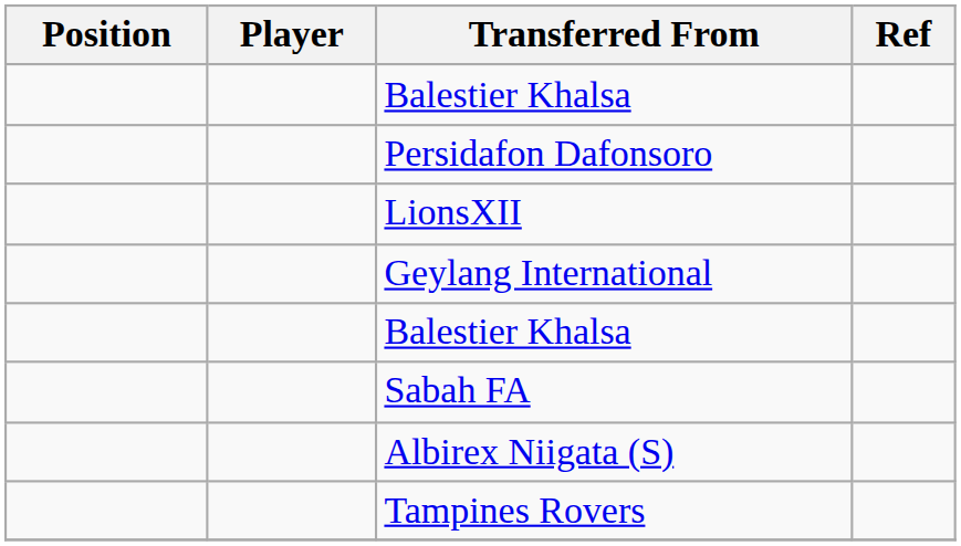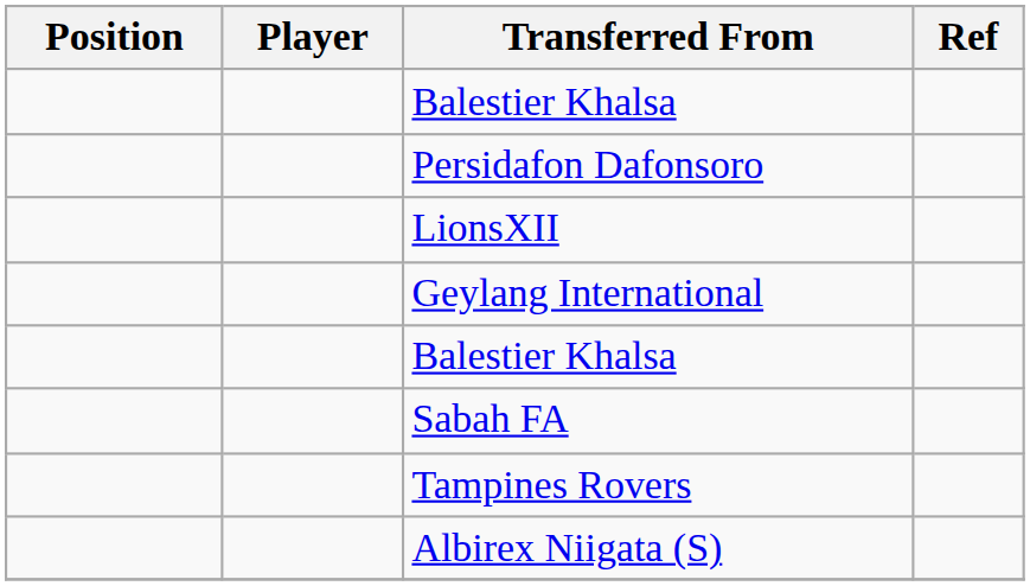 <table class="wikitable sortable" style="width:65%; text-align:center; font-size:100%; text-align:left;">
 <tr>
 <th><strong>Position</strong></th>
 <th><strong>Player</strong></th>
 <th><strong>Transferred From</strong></th>
 <th><strong>Ref</strong></th>
 </tr>
 <tr>
 <td></td>
 <td></td>
 <td> <a href='#'>Balestier Khalsa</a></td>
 <td></td>
 </tr>
 <tr>
 <td></td>
 <td></td>
 <td> <a href='#'>Persidafon Dafonsoro</a></td>
 <td></td>
 </tr>
 <tr>
 <td></td>
 <td></td>
 <td> <a href='#'>LionsXII</a></td>
 <td></td>
 </tr>
 <tr>
 <td></td>
 <td></td>
 <td> <a href='#'>Geylang International</a></td>
 <td></td>
 </tr>
 <tr>
 <td></td>
 <td></td>
 <td> <a href='#'>Balestier Khalsa</a></td>
 <td></td>
 </tr>
 <tr>
 <td></td>
 <td></td>
 <td> <a href='#'>Sabah FA</a></td>
 <td></td>
 </tr>
 <tr>
 <td></td>
 <td></td>
-<td> <a href='#'>Albirex Niigata (S)</a></td>
+<td> <a href='#'>Tampines Rovers</a></td>
 <td></td>
 </tr>
 <tr>
 <td></td>
 <td></td>
-<td> <a href='#'>Tampines Rovers</a></td>
+<td> <a href='#'>Albirex Niigata (S)</a></td>
 <td></td>
 </tr>
 <tr>
 </tr>
 </table>
